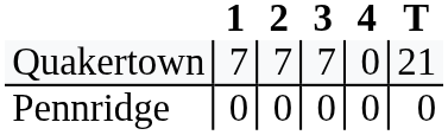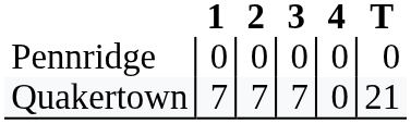 <table style="border-collapse: collapse;">
 <tr>
 <th style="text-align: left;"></th>
 <th style="text-align: center; padding: 0px 3px 0px 3px; width:12px;">1</th>
 <th style="text-align: center; padding: 0px 3px 0px 3px; width:12px;">2</th>
 <th style="text-align: center; padding: 0px 3px 0px 3px; width:12px;">3</th>
 <th style="text-align: center; padding: 0px 3px 0px 3px; width:12px;">4</th>
 <th style="text-align: center; padding: 0px 3px 0px 3px; width:12px;">T</th>
 </tr>
 <tr>
+<td style="text-align: left; padding: 0px 3px 0px 3px;">Pennridge</td>
+<td style="border-left: 1px solid black; text-align: right; padding: 0px 3px 0px 3px;">0</td>
+<td style="border-left: 1px solid black; text-align: right; padding: 0px 3px 0px 3px;">0</td>
+<td style="border-left: 1px solid black; text-align: right; padding: 0px 3px 0px 3px;">0</td>
+<td style="border-left: 1px solid black; text-align: right; padding: 0px 3px 0px 3px;">0</td>
+<td style="border-left: 1px solid black; text-align: right; padding: 0px 3px 0px 3px;">0</td>
+</tr>
+<tr>
 <td style="background: #f8f9fa; text-align: left; border-bottom: 1px solid black; padding: 0px 3px 0px 3px;">Quakertown</td>
 <td style="background: #f8f9fa; border-left: 1px solid black; border-bottom: 1px solid black; text-align: right; padding: 0px 3px 0px 3px;">7</td>
 <td style="background: #f8f9fa; border-left: 1px solid black; border-bottom: 1px solid black; text-align: right; padding: 0px 3px 0px 3px;">7</td>
 <td style="background: #f8f9fa; border-left: 1px solid black; border-bottom: 1px solid black; text-align: right; padding: 0px 3px 0px 3px;">7</td>
 <td style="background: #f8f9fa; border-left: 1px solid black; border-bottom: 1px solid black; text-align: right; padding: 0px 3px 0px 3px;">0</td>
 <td style="background: #f8f9fa; border-left: 1px solid black; border-bottom: 1px solid black; text-align: right; padding: 0px 3px 0px 3px;">21</td>
 </tr>
-<tr>
-<td style="text-align: left; padding: 0px 3px 0px 3px;">Pennridge</td>
-<td style="border-left: 1px solid black; text-align: right; padding: 0px 3px 0px 3px;">0</td>
-<td style="border-left: 1px solid black; text-align: right; padding: 0px 3px 0px 3px;">0</td>
-<td style="border-left: 1px solid black; text-align: right; padding: 0px 3px 0px 3px;">0</td>
-<td style="border-left: 1px solid black; text-align: right; padding: 0px 3px 0px 3px;">0</td>
-<td style="border-left: 1px solid black; text-align: right; padding: 0px 3px 0px 3px;">0</td>
-</tr>
 </table>
